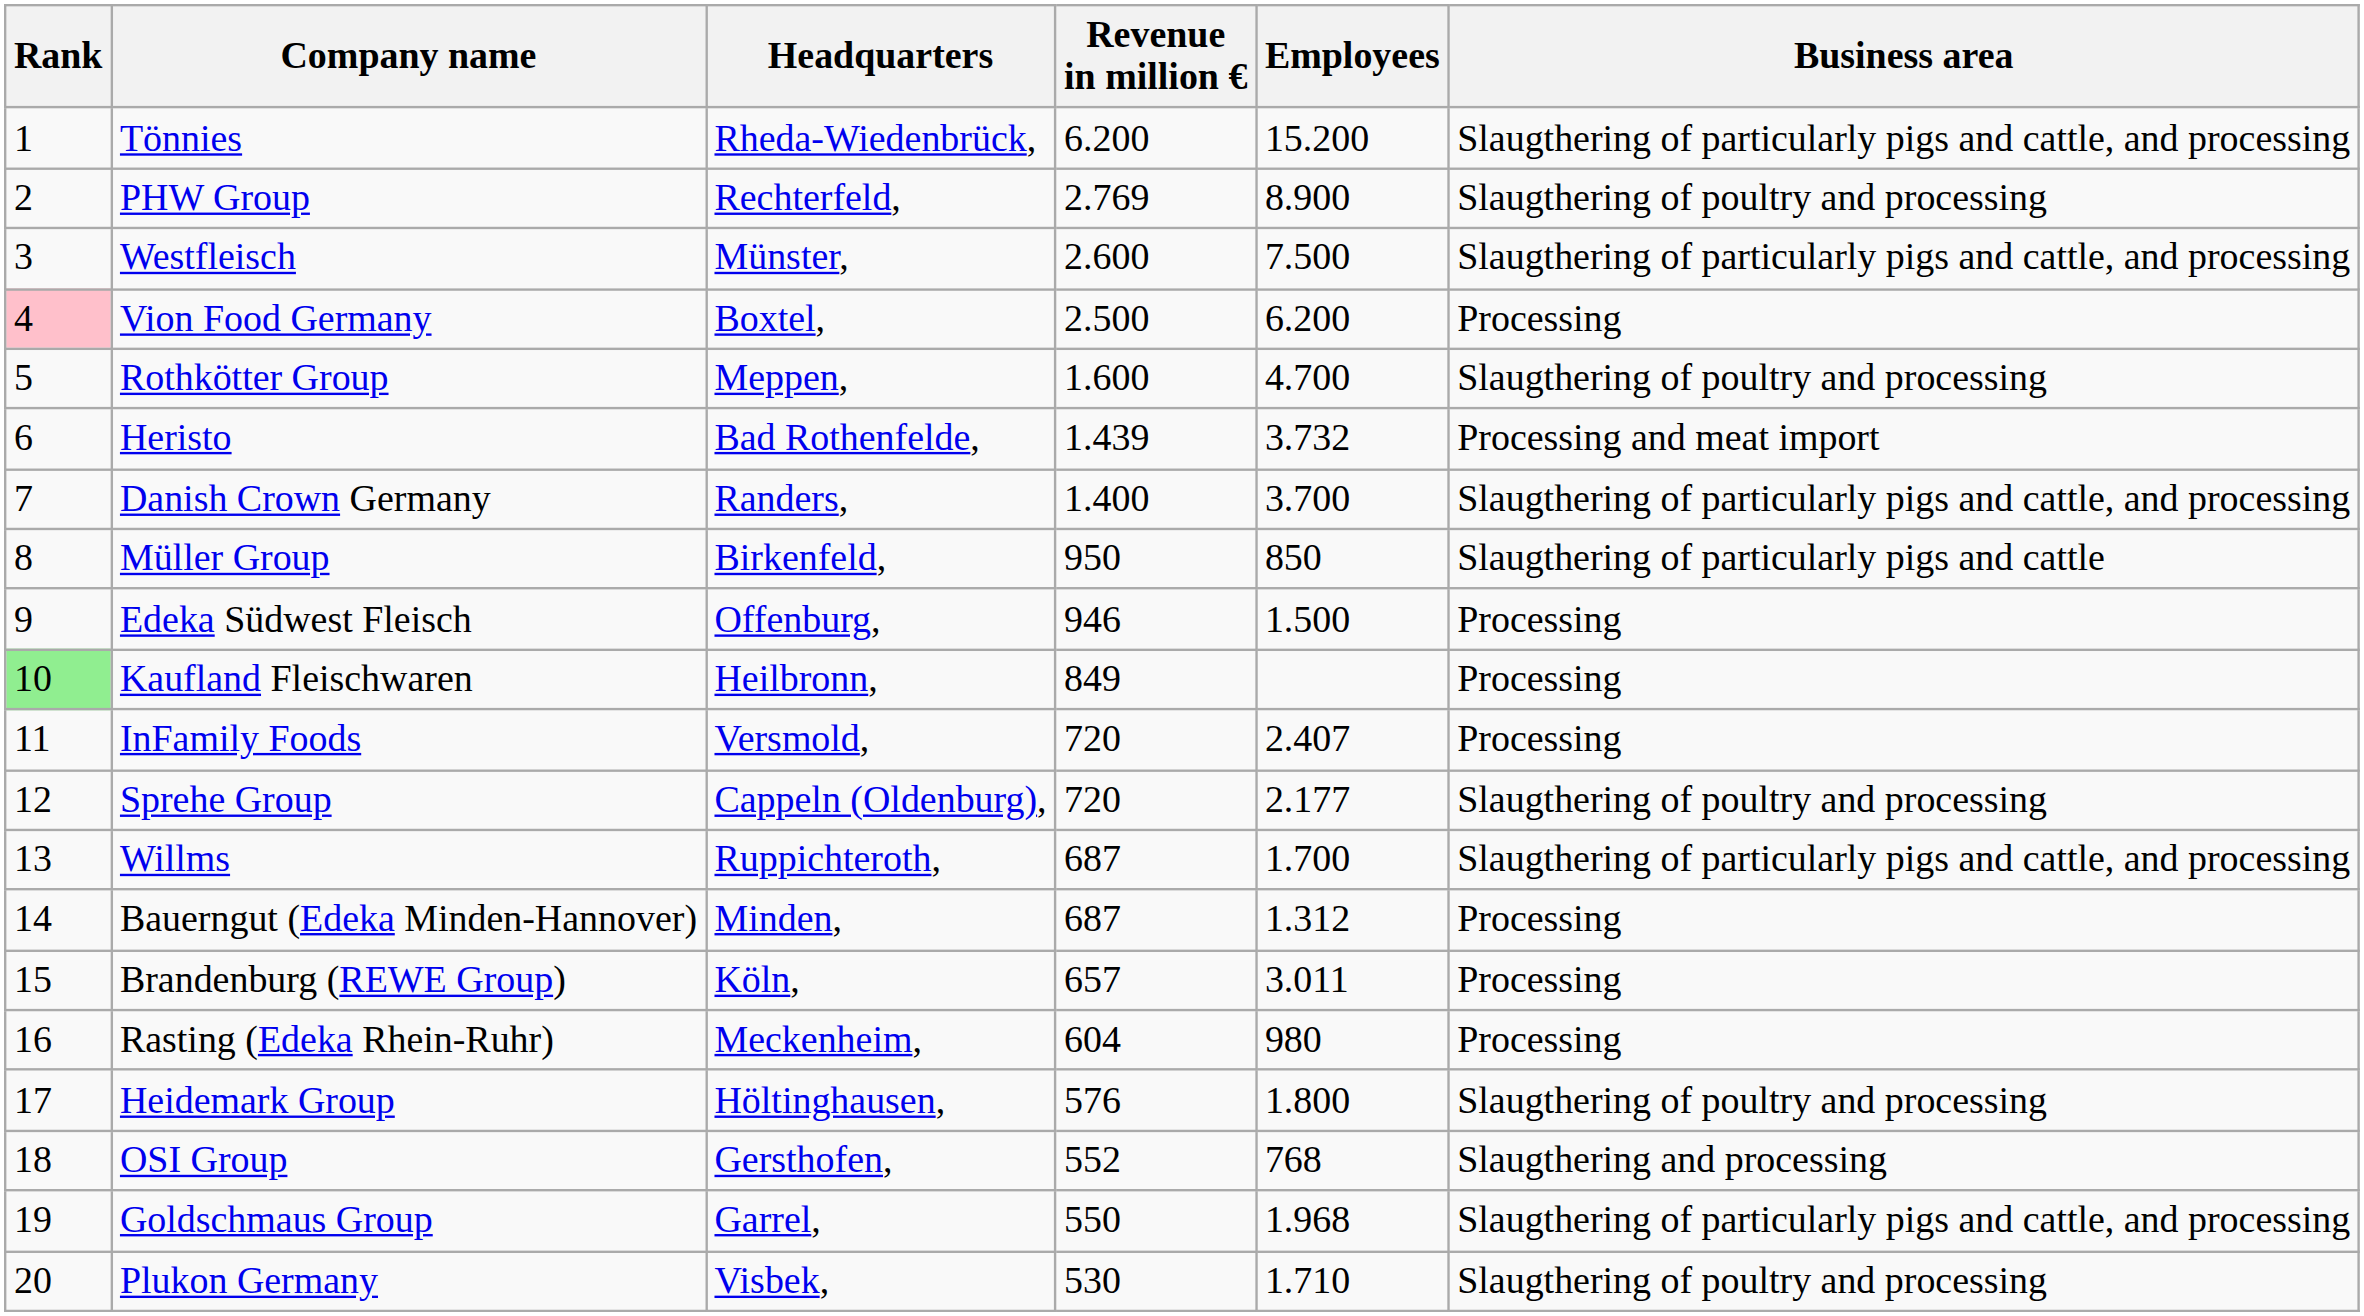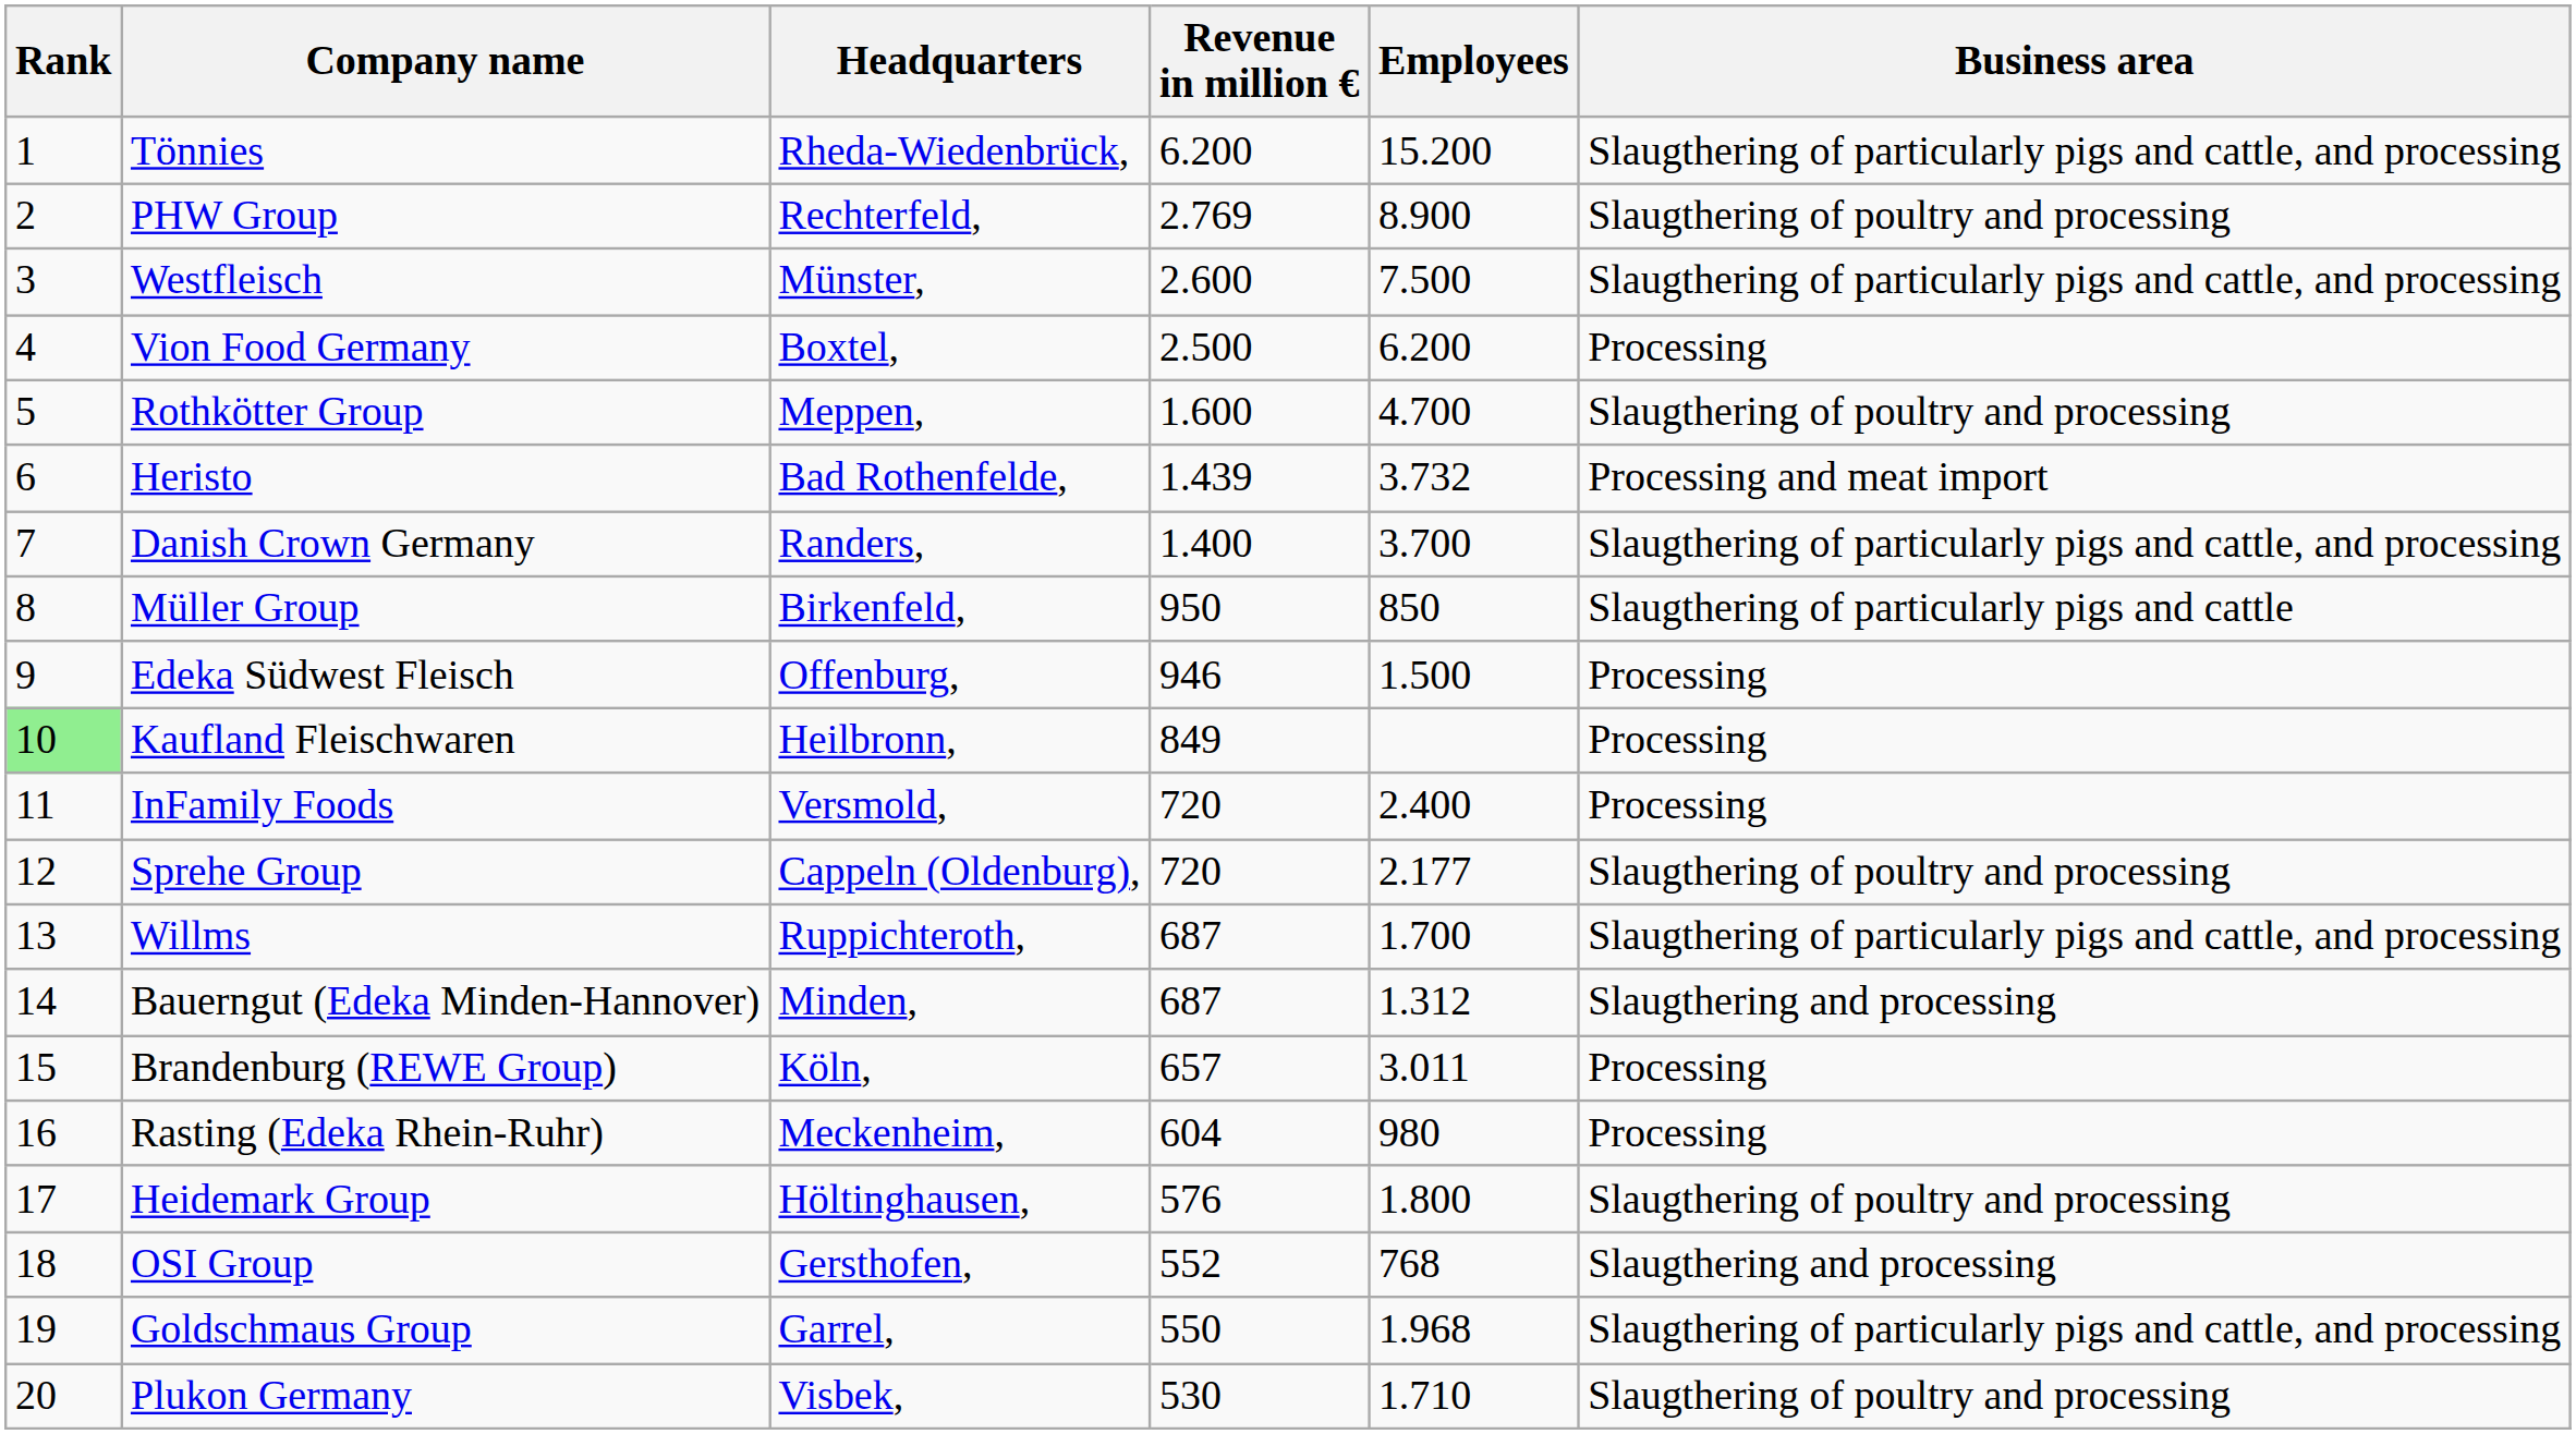 <table class="wikitable sortable">
 <tr>
 <th>Rank</th>
 <th>Company name</th>
 <th>Headquarters</th>
 <th>Revenue<br>in million €</th>
 <th>Employees</th>
 <th>Business area</th>
 </tr>
 <tr>
 <td>1</td>
 <td><a href='#'>Tönnies</a></td>
 <td><a href='#'>Rheda-Wiedenbrück</a>,<br></td>
 <td>6.200</td>
 <td>15.200</td>
 <td>Slaugthering of particularly pigs and cattle, and processing</td>
 </tr>
 <tr>
 <td>2</td>
 <td><a href='#'>PHW Group</a></td>
 <td><a href='#'>Rechterfeld</a>,<br></td>
 <td>2.769</td>
 <td>8.900</td>
 <td>Slaugthering of poultry and processing</td>
 </tr>
 <tr>
 <td>3</td>
 <td><a href='#'>Westfleisch</a></td>
 <td><a href='#'>Münster</a>,<br></td>
 <td>2.600</td>
 <td>7.500</td>
 <td>Slaugthering of particularly pigs and cattle, and processing</td>
 </tr>
 <tr>
-<td style="background: pink;">4</td>
+<td>4</td>
 <td><a href='#'>Vion Food Germany</a></td>
 <td><a href='#'>Boxtel</a>,<br></td>
 <td>2.500</td>
 <td>6.200</td>
 <td>Processing</td>
 </tr>
 <tr>
 <td>5</td>
 <td><a href='#'>Rothkötter Group</a></td>
 <td><a href='#'>Meppen</a>,<br></td>
 <td>1.600</td>
 <td>4.700</td>
 <td>Slaugthering of poultry and processing</td>
 </tr>
 <tr>
 <td>6</td>
 <td><a href='#'>Heristo</a></td>
 <td><a href='#'>Bad Rothenfelde</a>,<br></td>
 <td>1.439</td>
 <td>3.732</td>
 <td>Processing and meat import</td>
 </tr>
 <tr>
 <td>7</td>
 <td><a href='#'>Danish Crown</a> Germany</td>
 <td><a href='#'>Randers</a>,<br></td>
 <td>1.400</td>
 <td>3.700</td>
 <td>Slaugthering of particularly pigs and cattle, and processing</td>
 </tr>
 <tr>
 <td>8</td>
 <td><a href='#'>Müller Group</a></td>
 <td><a href='#'>Birkenfeld</a>,<br></td>
 <td>950</td>
 <td>850</td>
 <td>Slaugthering of particularly pigs and cattle</td>
 </tr>
 <tr>
 <td>9</td>
 <td><a href='#'>Edeka</a> Südwest Fleisch</td>
 <td><a href='#'>Offenburg</a>,<br></td>
 <td>946</td>
 <td>1.500</td>
 <td>Processing</td>
 </tr>
 <tr>
 <td style="background: lightgreen;">10</td>
 <td><a href='#'>Kaufland</a> Fleischwaren</td>
 <td><a href='#'>Heilbronn</a>,<br></td>
 <td>849</td>
 <td></td>
 <td>Processing</td>
 </tr>
 <tr>
 <td>11</td>
 <td><a href='#'>InFamily Foods</a></td>
 <td><a href='#'>Versmold</a>,<br></td>
 <td>720</td>
-<td>2.407</td>
+<td>2.400</td>
 <td>Processing</td>
 </tr>
 <tr>
 <td>12</td>
 <td><a href='#'>Sprehe Group</a></td>
 <td><a href='#'>Cappeln (Oldenburg)</a>,<br></td>
 <td>720</td>
 <td>2.177</td>
 <td>Slaugthering of poultry and processing</td>
 </tr>
 <tr>
 <td>13</td>
 <td><a href='#'>Willms</a></td>
 <td><a href='#'>Ruppichteroth</a>,<br></td>
 <td>687</td>
 <td>1.700</td>
 <td>Slaugthering of particularly pigs and cattle, and processing</td>
 </tr>
 <tr>
 <td>14</td>
 <td>Bauerngut (<a href='#'>Edeka</a> Minden-Hannover)</td>
 <td><a href='#'>Minden</a>,<br></td>
 <td>687</td>
 <td>1.312</td>
-<td>Processing</td>
+<td>Slaugthering and processing</td>
 </tr>
 <tr>
 <td>15</td>
 <td>Brandenburg (<a href='#'>REWE Group</a>)</td>
 <td><a href='#'>Köln</a>,<br></td>
 <td>657</td>
 <td>3.011</td>
 <td>Processing</td>
 </tr>
 <tr>
 <td>16</td>
 <td>Rasting (<a href='#'>Edeka</a> Rhein-Ruhr)</td>
 <td><a href='#'>Meckenheim</a>,<br></td>
 <td>604</td>
 <td>980</td>
 <td>Processing</td>
 </tr>
 <tr>
 <td>17</td>
 <td><a href='#'>Heidemark Group</a></td>
 <td><a href='#'>Höltinghausen</a>,<br></td>
 <td>576</td>
 <td>1.800</td>
 <td>Slaugthering of poultry and processing</td>
 </tr>
 <tr>
 <td>18</td>
 <td><a href='#'>OSI Group</a></td>
 <td><a href='#'>Gersthofen</a>,<br></td>
 <td>552</td>
 <td>768</td>
 <td>Slaugthering and processing</td>
 </tr>
 <tr>
 <td>19</td>
 <td><a href='#'>Goldschmaus Group</a></td>
 <td><a href='#'>Garrel</a>,<br></td>
 <td>550</td>
 <td>1.968</td>
 <td>Slaugthering of particularly pigs and cattle, and processing</td>
 </tr>
 <tr>
 <td>20</td>
 <td><a href='#'>Plukon Germany</a></td>
 <td><a href='#'>Visbek</a>,<br></td>
 <td>530</td>
 <td>1.710</td>
 <td>Slaugthering of poultry and processing</td>
 </tr>
 <tr>
 </tr>
 </table>
